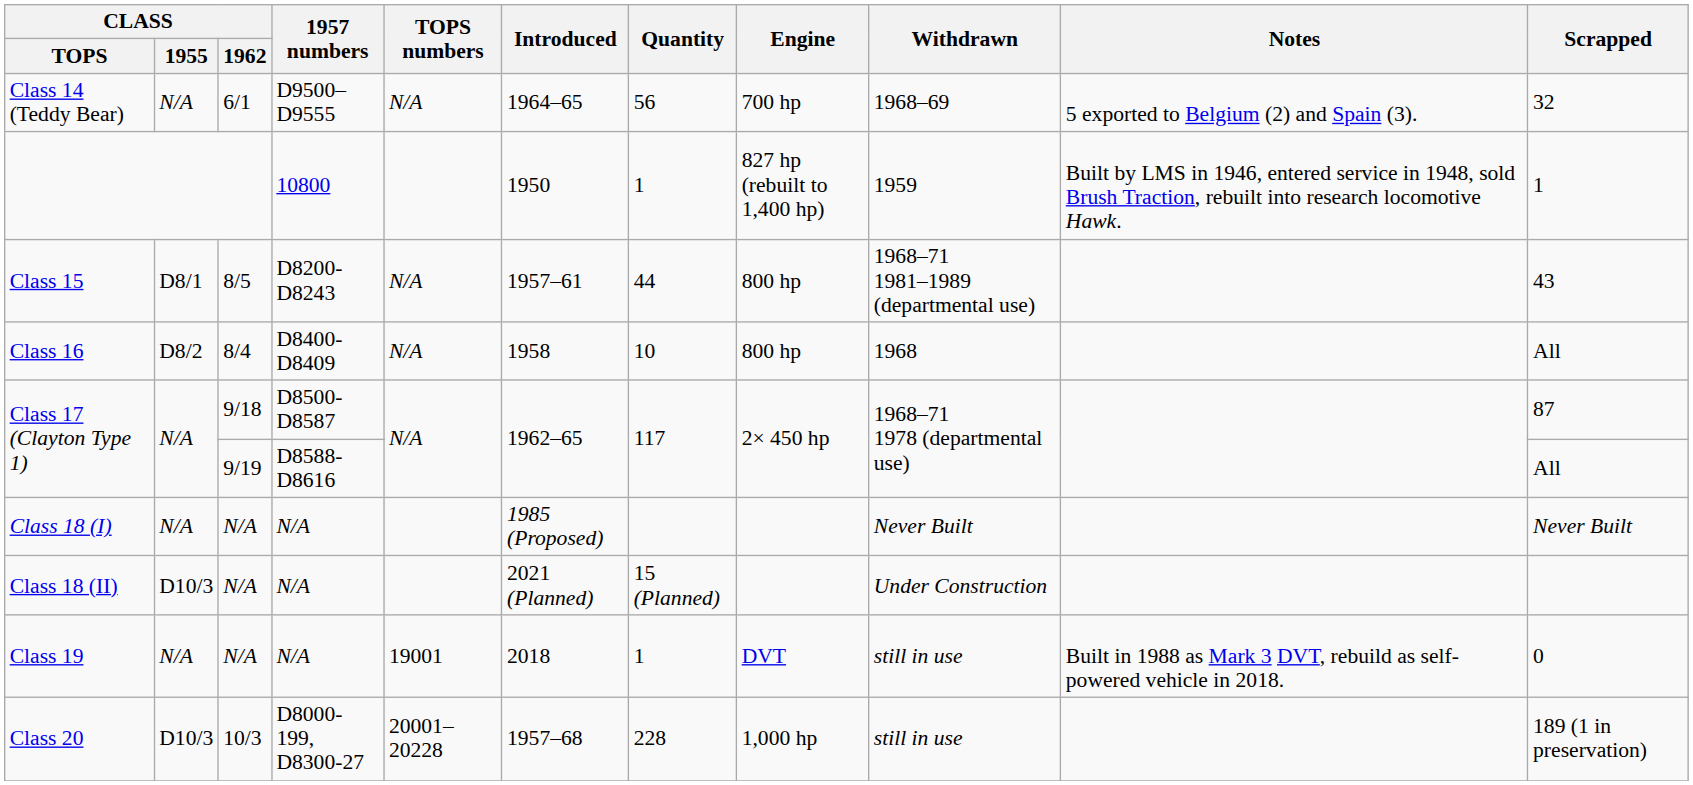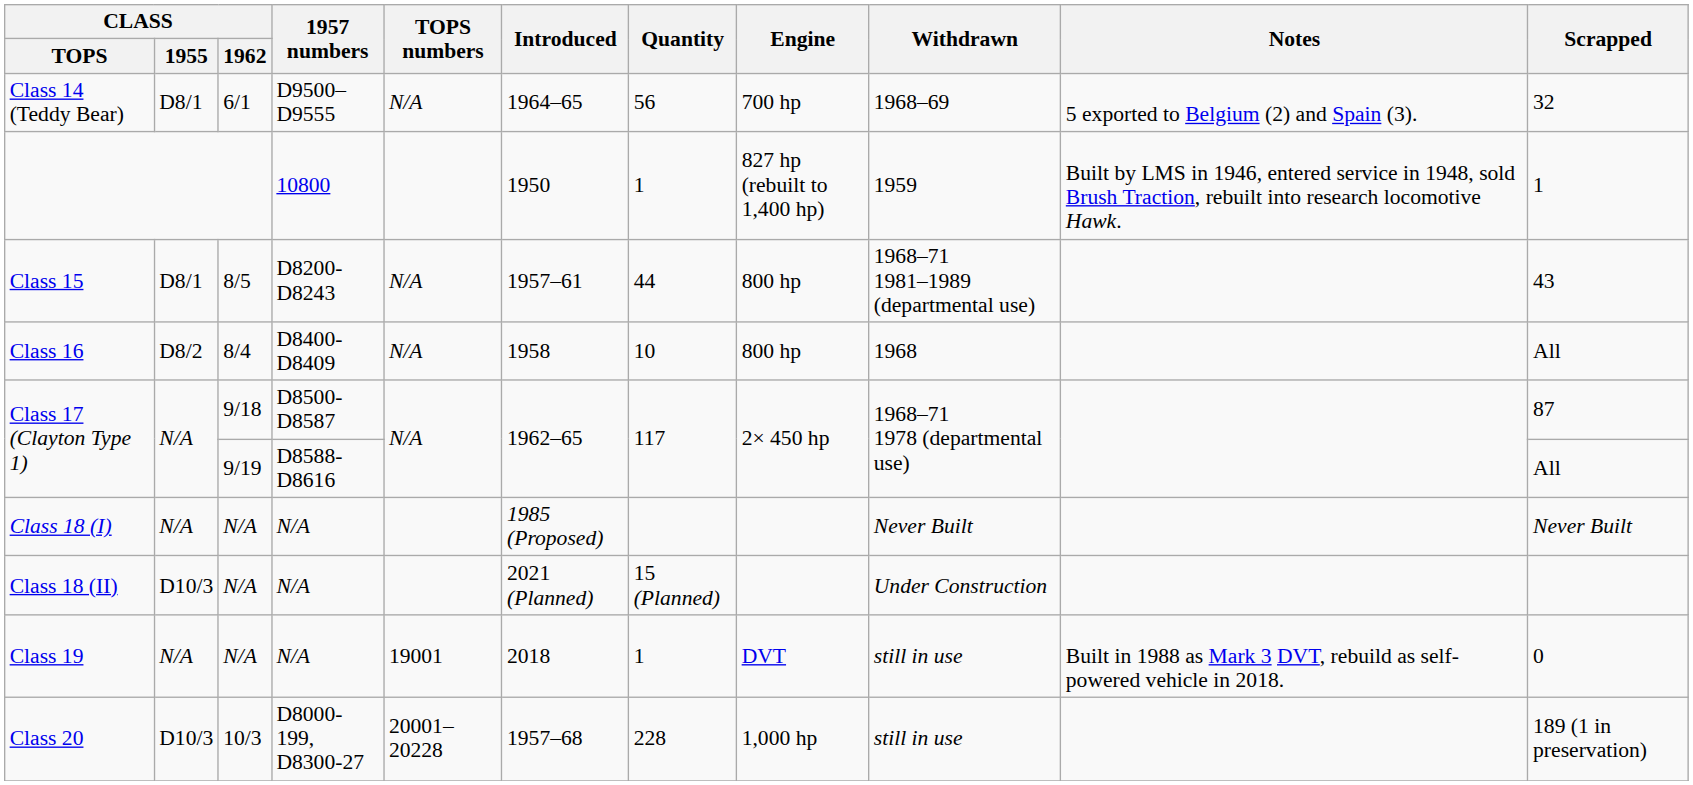 <table class="wikitable sortable">
 <tr>
 <th colspan=3>CLASS</th>
 <th rowspan=2>1957 numbers</th>
 <th rowspan=2>TOPS numbers</th>
 <th rowspan=2>Introduced</th>
 <th rowspan=2>Quantity</th>
 <th rowspan=2>Engine</th>
 <th rowspan=2>Withdrawn</th>
 <th rowspan=2>Notes</th>
 <th rowspan=2>Scrapped</th>
 </tr>
 <tr>
 <th>TOPS</th>
 <th>1955</th>
 <th>1962</th>
 </tr>
 <tr>
 <td><a href='#'>Class 14</a> (Teddy Bear)</td>
-<td><em>N/A</em></td>
+<td>D8/1</td>
 <td>6/1</td>
 <td>D9500–D9555</td>
 <td><em>N/A</em></td>
 <td>1964–65</td>
 <td>56</td>
 <td>700 hp</td>
 <td>1968–69</td>
 <td><br>5 exported to <a href='#'>Belgium</a> (2) and <a href='#'>Spain</a> (3).</td>
 <td>32</td>
 </tr>
 <tr>
 <td colspan=3></td>
 <td><a href='#'>10800</a></td>
 <td></td>
 <td>1950</td>
 <td>1</td>
 <td>827 hp<br>(rebuilt to 1,400 hp)</td>
 <td>1959</td>
 <td><br>Built by LMS in 1946, entered service in 1948, sold <a href='#'>Brush Traction</a>, rebuilt into research locomotive <em>Hawk</em>.</td>
 <td>1</td>
 </tr>
 <tr>
 <td><a href='#'>Class 15</a></td>
 <td>D8/1</td>
 <td>8/5</td>
 <td>D8200-D8243</td>
 <td><em>N/A</em></td>
 <td>1957–61</td>
 <td>44</td>
 <td>800 hp</td>
 <td>1968–71<br>1981–1989 (departmental use)</td>
 <td></td>
 <td>43</td>
 </tr>
 <tr>
 <td><a href='#'>Class 16</a></td>
 <td>D8/2</td>
 <td>8/4</td>
 <td>D8400-D8409</td>
 <td><em>N/A</em></td>
 <td>1958</td>
 <td>10</td>
 <td>800 hp</td>
 <td>1968</td>
 <td></td>
 <td>All</td>
 </tr>
 <tr>
 <td rowspan=2><a href='#'>Class 17</a> <em>(Clayton Type 1)</em></td>
 <td rowspan=2><em>N/A</em></td>
 <td>9/18</td>
 <td>D8500-D8587</td>
 <td rowspan=2><em>N/A</em></td>
 <td rowspan=2>1962–65</td>
 <td rowspan=2>117</td>
 <td rowspan=2>2× 450 hp</td>
 <td rowspan=2>1968–71<br>1978 (departmental use)</td>
 <td rowspan=2></td>
 <td>87</td>
 </tr>
 <tr>
 <td>9/19</td>
 <td>D8588-D8616</td>
 <td>All</td>
 </tr>
 <tr>
 <td><em><a href='#'>Class 18 (I)</a></em></td>
 <td><em>N/A</em></td>
 <td><em>N/A</em></td>
 <td><em>N/A</em></td>
 <td></td>
 <td><em>1985 <br>(Proposed)</em></td>
 <td></td>
 <td></td>
 <td><em>Never Built</em></td>
 <td></td>
 <td><em>Never Built</em></td>
 </tr>
 <tr>
 <td><a href='#'>Class 18 (II)</a></td>
 <td>D10/3</td>
 <td><em>N/A</em></td>
 <td><em>N/A</em></td>
 <td></td>
 <td>2021 <em>(Planned)</em></td>
 <td>15 <em>(Planned)</em></td>
 <td></td>
 <td><em>Under Construction</em></td>
 <td></td>
 <td></td>
 </tr>
 <tr>
 <td><a href='#'>Class 19</a></td>
 <td><em>N/A</em></td>
 <td><em>N/A</em></td>
 <td><em>N/A</em></td>
 <td>19001</td>
 <td>2018</td>
 <td>1</td>
 <td><a href='#'>DVT</a></td>
 <td><em>still in use</em></td>
 <td><br>Built in 1988 as <a href='#'>Mark 3</a> <a href='#'>DVT</a>, rebuild as self-powered vehicle in 2018.</td>
 <td>0</td>
 </tr>
 <tr>
 <td><a href='#'>Class 20</a></td>
 <td>D10/3</td>
 <td>10/3</td>
 <td>D8000-199, <br>D8300-27</td>
 <td>20001–20228</td>
 <td>1957–68</td>
 <td>228</td>
 <td>1,000 hp</td>
 <td><em>still in use</em></td>
 <td></td>
 <td>189 (1 in preservation)</td>
 </tr>
 </table>
